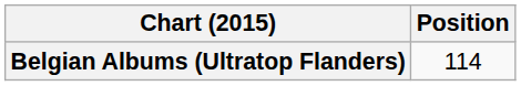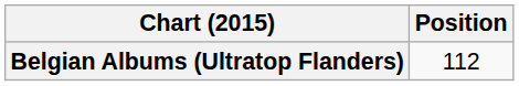 <table class="wikitable plainrowheaders" style="text-align:center">
 <tr>
 <th scope="col">Chart (2015)</th>
 <th scope="col">Position</th>
 </tr>
 <tr>
 <th scope="row">Belgian Albums (Ultratop Flanders)</th>
-<td>114</td>
+<td>112</td>
 </tr>
 </table>
